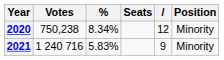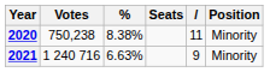 <table class="wikitable" style="text-align:center">
 <tr>
 <th>Year</th>
 <th><strong>Votes</strong></th>
 <th><strong>%</strong></th>
 <th><strong>Seats</strong></th>
 <th>/</th>
 <th>Position</th>
 </tr>
 <tr>
 <th><a href='#'>2020</a></th>
 <td>750,238</td>
-<td>8.34%</td>
+<td>8.38%</td>
 <td></td>
-<td> 12</td>
+<td> 11</td>
 <td>Minority</td>
 </tr>
 <tr>
 <th><a href='#'>2021</a></th>
 <td>1 240 716</td>
-<td>5.83%</td>
+<td>6.63%</td>
 <td></td>
 <td> 9</td>
 <td>Minority</td>
 </tr>
 </table>
